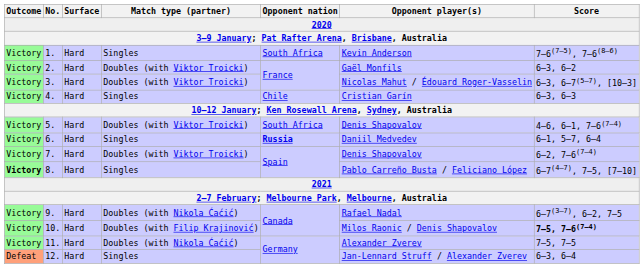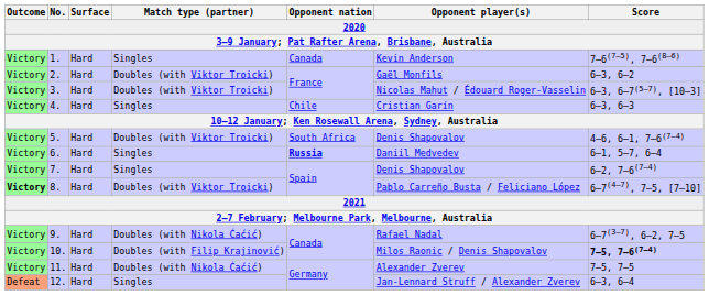 <table class=wikitable>
 <tr>
 <th>Outcome</th>
 <th>No.</th>
 <th>Surface</th>
 <th>Match type (partner)</th>
 <th>Opponent nation</th>
 <th>Opponent player(s)</th>
 <th>Score</th>
 </tr>
 <tr bgcolor="efefef" class="sortbottom">
 <td colspan="7" align="center"><strong><a href='#'>2020</a></strong></td>
 </tr>
 <tr>
 <th colspan="7"><a href='#'>3–9 January</a>; <a href='#'>Pat Rafter Arena</a>, <a href='#'>Brisbane</a>, Australia</th>
 </tr>
 <tr style="background:#ccf;">
 <td bgcolor=98FB98>Victory</td>
 <td>1.</td>
 <td>Hard</td>
 <td>Singles</td>
-<td rowspan=1> <a href='#'>South Africa</a></td>
+<td rowspan=1> <a href='#'>Canada</a></td>
 <td> <a href='#'>Kevin Anderson</a></td>
 <td>7–6<sup>(7–5)</sup>, 7–6<sup>(8–6)</sup></td>
 </tr>
 <tr style="background:#ccf;">
 <td bgcolor=98FB98>Victory</td>
 <td>2.</td>
 <td>Hard</td>
 <td>Doubles (with <a href='#'>Viktor Troicki</a>)</td>
 <td rowspan=2> <a href='#'>France</a></td>
 <td> <a href='#'>Gaël Monfils</a></td>
 <td>6–3, 6–2</td>
 </tr>
 <tr style="background:#ccf;">
 <td bgcolor=98FB98>Victory</td>
 <td>3.</td>
 <td>Hard</td>
 <td>Doubles (with <a href='#'>Viktor Troicki</a>)</td>
 <td> <a href='#'>Nicolas Mahut</a> / <a href='#'>Édouard Roger-Vasselin</a></td>
 <td>6–3, 6–7<sup>(5–7)</sup>, [10–3]</td>
 </tr>
 <tr style="background:#ccf;">
 <td bgcolor=98FB98>Victory</td>
 <td>4.</td>
 <td>Hard</td>
 <td>Singles</td>
 <td rowspan=1> <a href='#'>Chile</a></td>
 <td> <a href='#'>Cristian Garín</a></td>
 <td>6–3, 6–3</td>
 </tr>
 <tr>
 <th colspan=7><a href='#'>10–12 January</a>; <a href='#'>Ken Rosewall Arena</a>, <a href='#'>Sydney</a>, Australia</th>
 </tr>
 <tr style="background:#ccf;">
 <td bgcolor=98FB98>Victory</td>
 <td>5.</td>
 <td>Hard</td>
 <td>Doubles (with <a href='#'>Viktor Troicki</a>)</td>
 <td rowspan=1> <a href='#'>South Africa</a></td>
 <td> <a href='#'>Denis Shapovalov</a></td>
 <td>4–6, 6–1, 7–6<sup>(7–4)</sup></td>
 </tr>
 <tr style="background:#ccf;">
 <td bgcolor=98FB98>Victory</td>
 <td>6.</td>
 <td>Hard</td>
 <td>Singles</td>
 <td rowspan=1><strong> <a href='#'>Russia</a></strong></td>
 <td> <a href='#'>Daniil Medvedev</a></td>
 <td>6–1, 5–7, 6–4</td>
 </tr>
 <tr style="background:#ccf;">
 <td bgcolor=98FB98>Victory</td>
 <td>7.</td>
 <td>Hard</td>
-<td>Doubles (with <a href='#'>Viktor Troicki</a>)</td>
+<td>Singles</td>
 <td rowspan=2> <a href='#'>Spain</a></td>
 <td> <a href='#'>Denis Shapovalov</a></td>
 <td>6–2, 7–6<sup>(7–4)</sup></td>
 </tr>
 <tr style="background:#ccf;">
 <td bgcolor=98FB98><strong>Victory</strong></td>
 <td>8.</td>
 <td>Hard</td>
-<td>Singles</td>
+<td>Doubles (with <a href='#'>Viktor Troicki</a>)</td>
 <td> <a href='#'>Pablo Carreño Busta</a> / <a href='#'>Feliciano López</a></td>
 <td>6–7<sup>(4–7)</sup>, 7–5, [7–10]</td>
 </tr>
 <tr bgcolor="efefef" class="sortbottom">
 <td colspan="7" align="center"><strong><a href='#'>2021</a></strong></td>
 </tr>
 <tr>
 <th colspan=7><a href='#'>2–7 February</a>; <a href='#'>Melbourne Park</a>, <a href='#'>Melbourne</a>, Australia</th>
 </tr>
 <tr style="background:#ccf;">
 <td bgcolor=98FB98>Victory</td>
 <td>9.</td>
 <td>Hard</td>
 <td>Doubles (with <a href='#'>Nikola Ćaćić</a>)</td>
 <td rowspan=2> <a href='#'>Canada</a></td>
 <td> <a href='#'>Rafael Nadal</a></td>
 <td>6–7<sup>(3–7)</sup>, 6–2, 7–5</td>
 </tr>
 <tr style="background:#ccf;">
 <td bgcolor=98FB98>Victory</td>
 <td>10.</td>
 <td>Hard</td>
 <td>Doubles (with <a href='#'>Filip Krajinović</a>)</td>
 <td> <a href='#'>Milos Raonic</a> / <a href='#'>Denis Shapovalov</a></td>
 <td><strong>7–5, 7–6<sup>(7–4)</sup></strong></td>
 </tr>
 <tr style="background:#ccf;">
 <td bgcolor=98FB98>Victory</td>
 <td>11.</td>
 <td>Hard</td>
 <td>Doubles (with <a href='#'>Nikola Ćaćić</a>)</td>
 <td rowspan=2> <a href='#'>Germany</a></td>
 <td> <a href='#'>Alexander Zverev</a></td>
 <td>7–5, 7–5</td>
 </tr>
 <tr style="background:#ccf;">
 <td bgcolor=FFA07A>Defeat</td>
 <td>12.</td>
 <td>Hard</td>
 <td>Singles</td>
 <td> <a href='#'>Jan-Lennard Struff</a> / <a href='#'>Alexander Zverev</a></td>
 <td>6–3, 6–4</td>
 </tr>
 </table>
